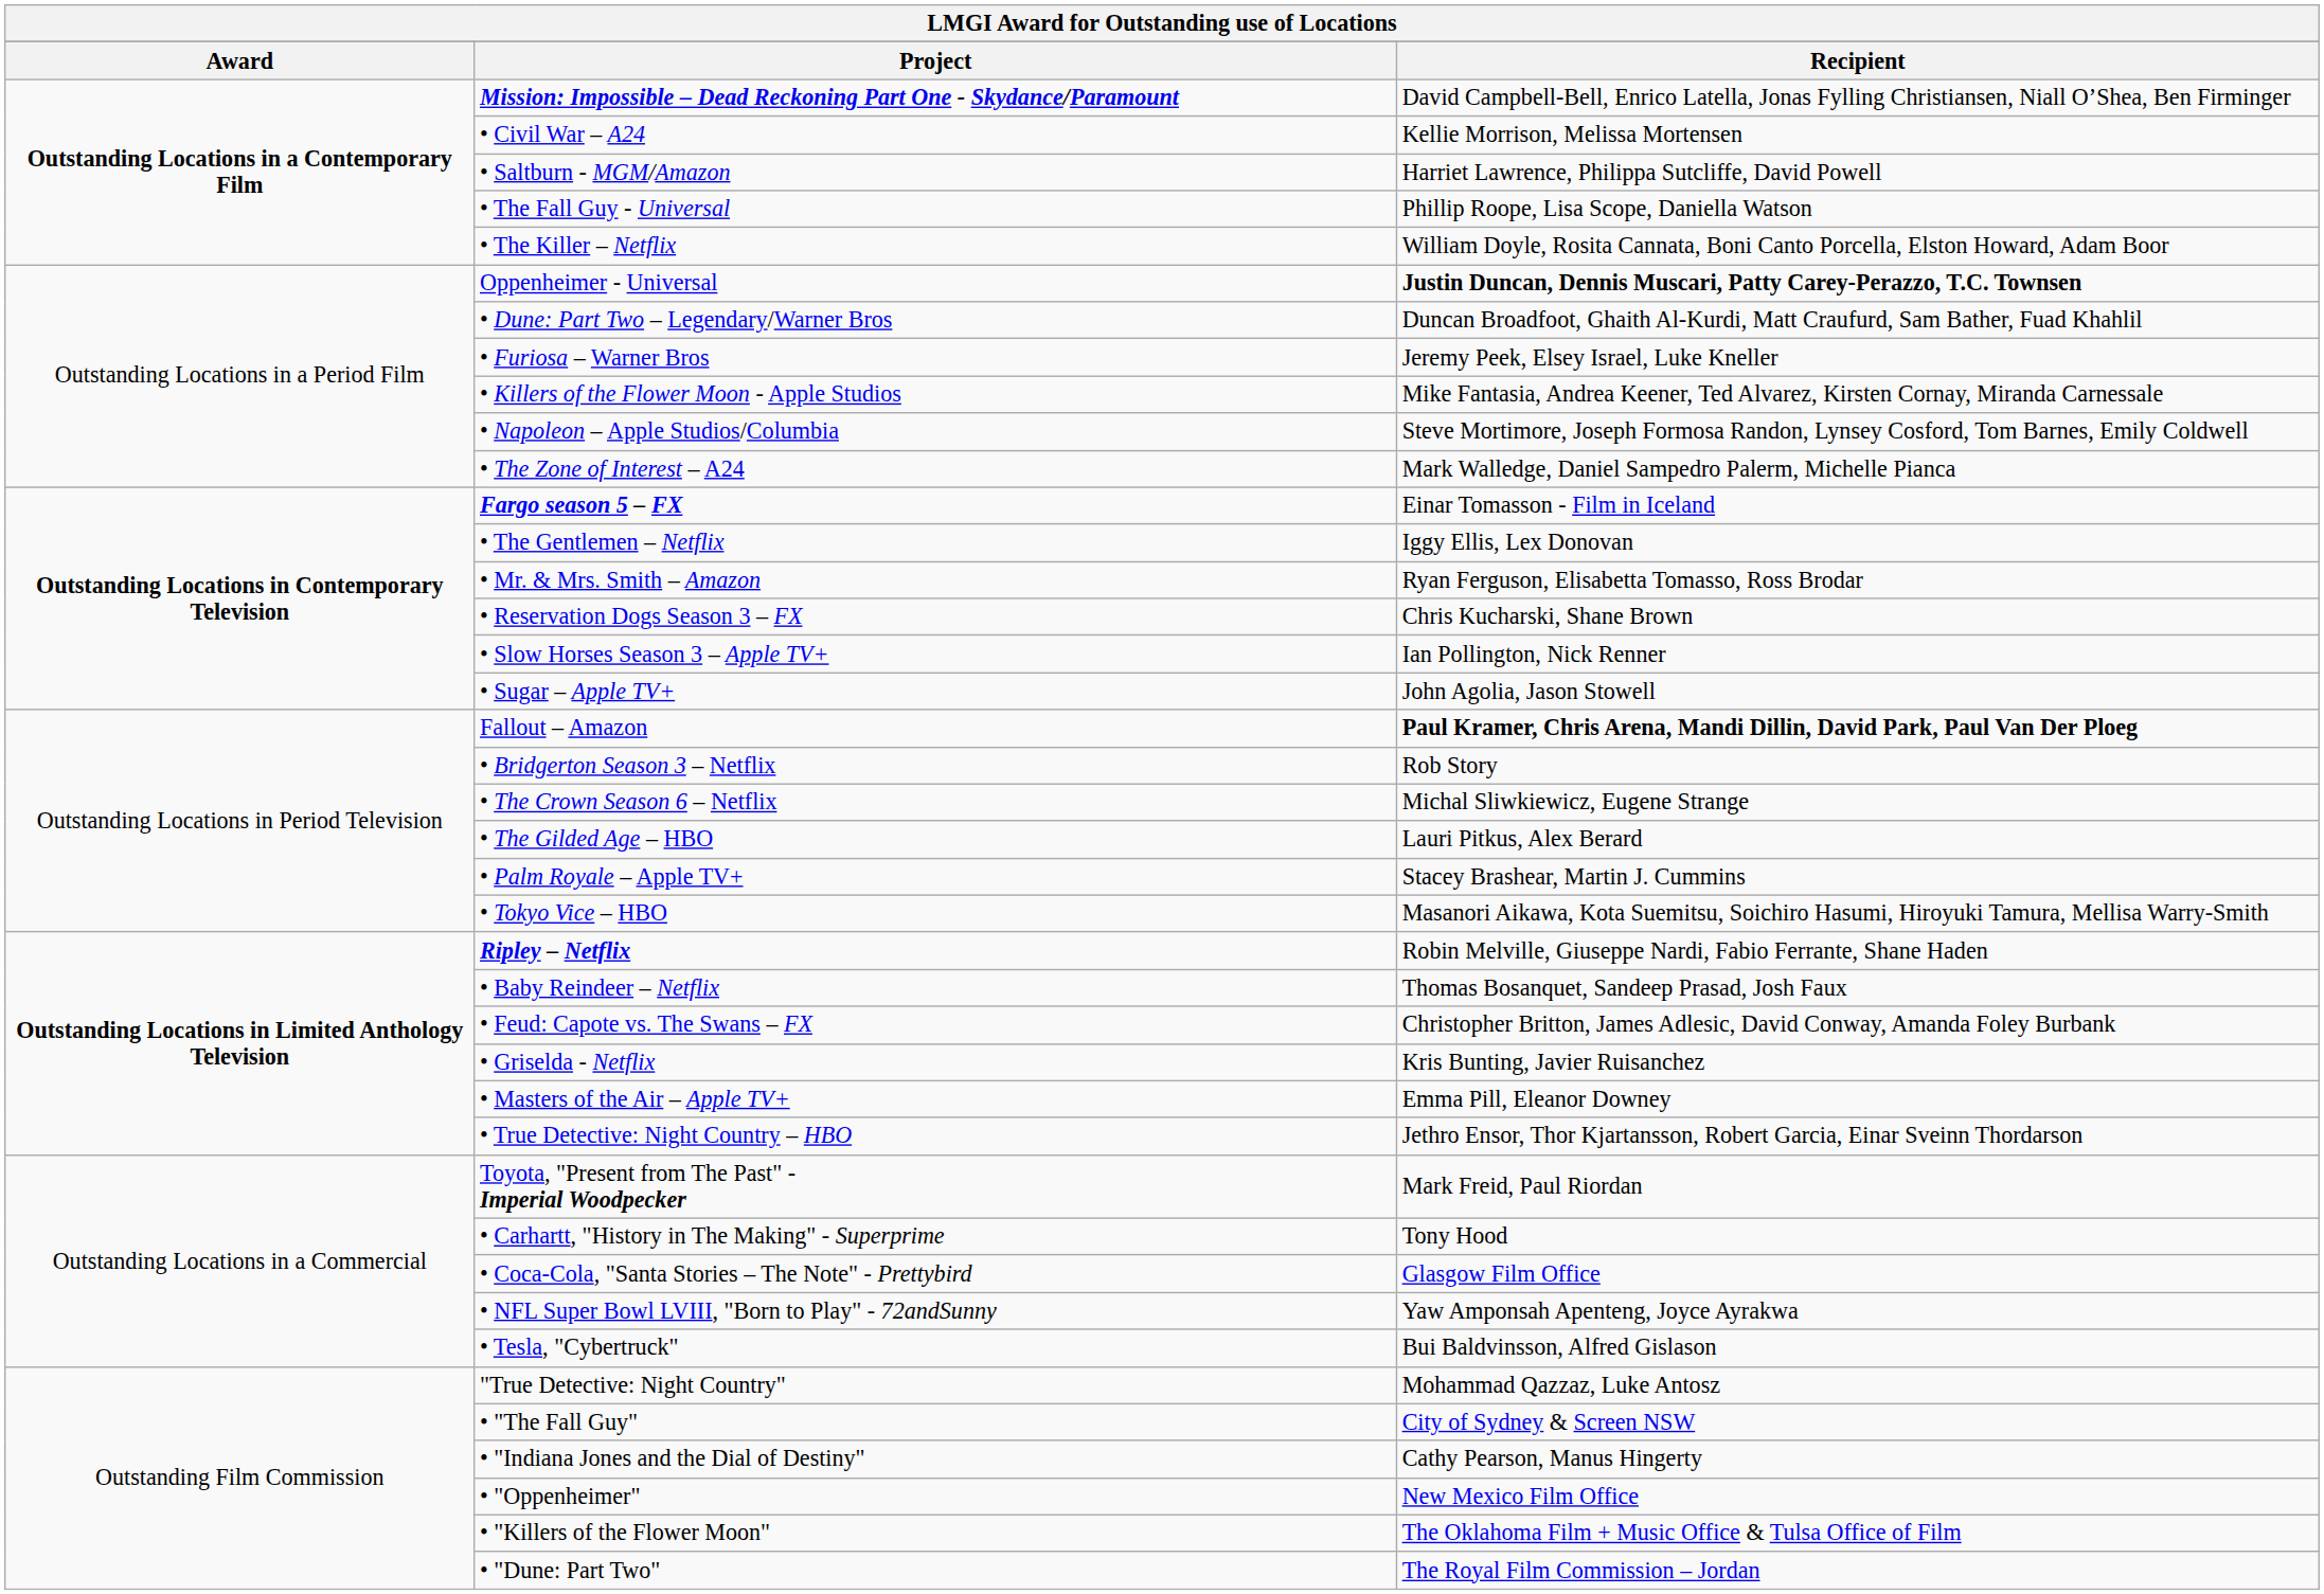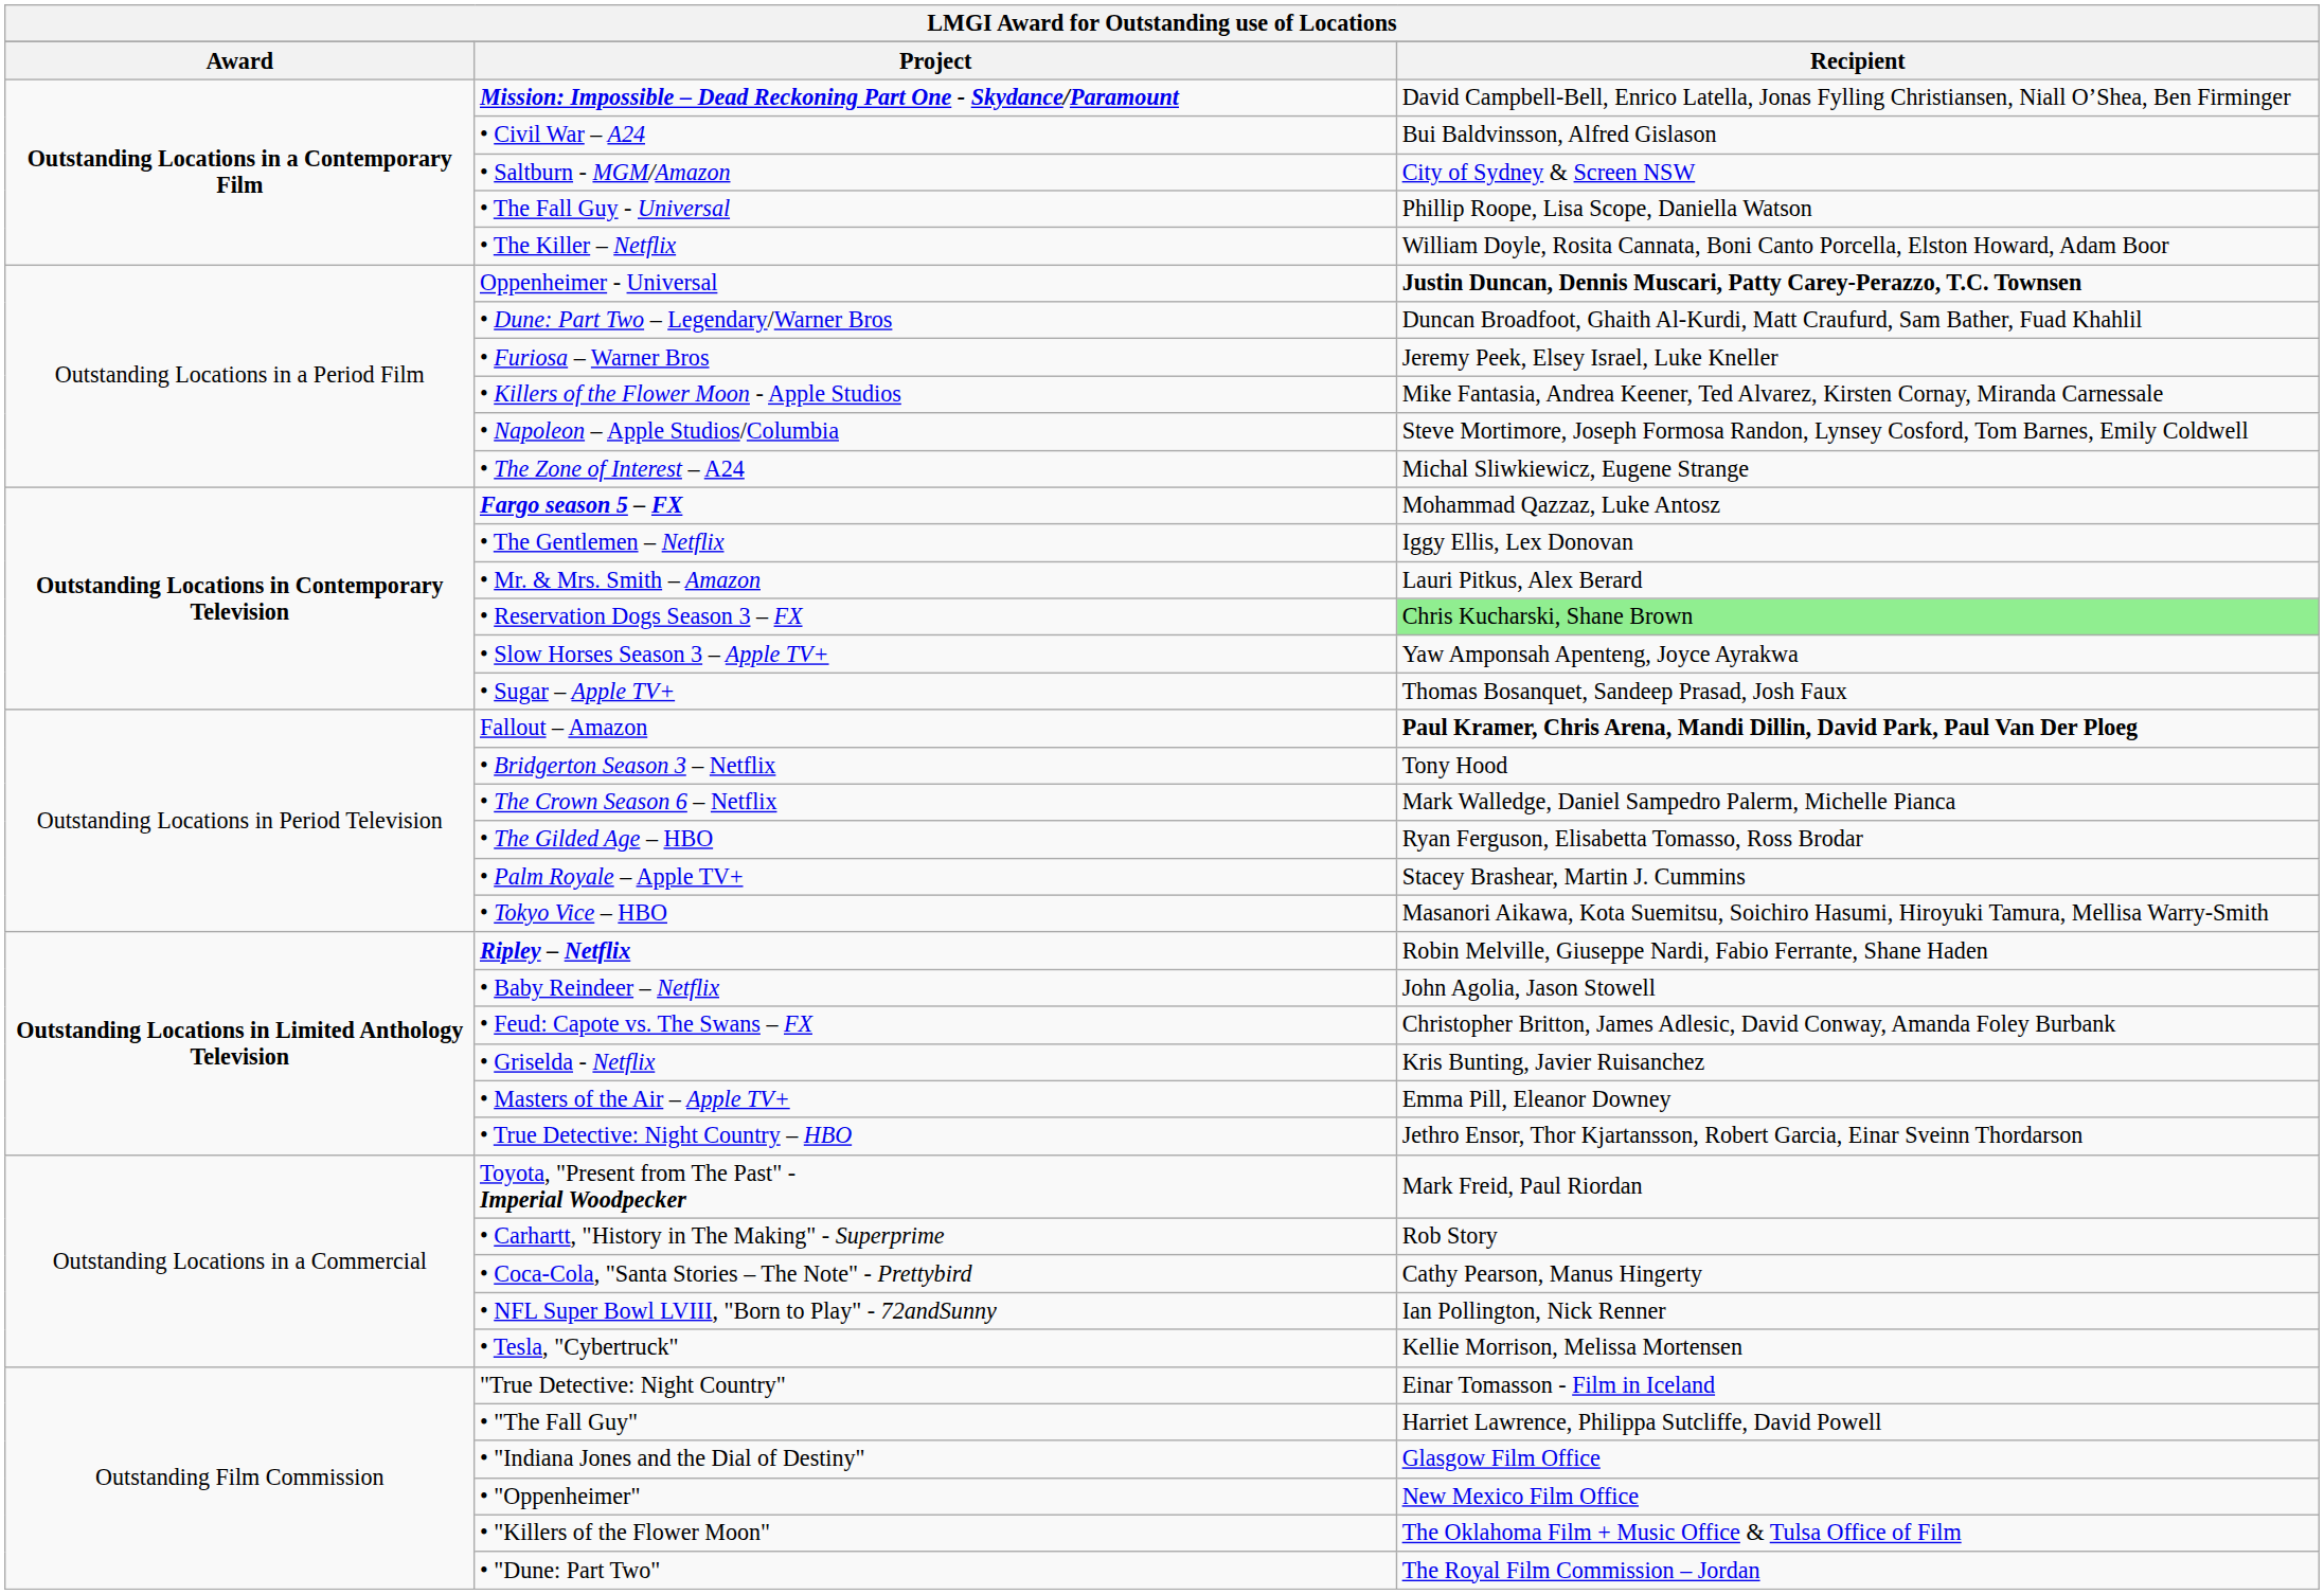 <table class=wikitable width="100%">
 <tr>
 <th colspan="3">LMGI Award for Outstanding use of Locations</th>
 </tr>
 <tr>
 </tr>
 <tr>
 <th width="200"><strong>Award</strong></th>
 <th width="400"><strong>Project</strong></th>
 <th width="400"><strong>Recipient</strong></th>
 </tr>
 <tr>
 <td rowspan="5" style="text-align:center;"><strong>Outstanding Locations in a Contemporary Film</strong></td>
 <td><strong><em><a href='#'>Mission: Impossible – Dead Reckoning Part One</a><em> - <a href='#'>Skydance</a>/<a href='#'>Paramount</a><strong></td>
 <td></strong>David Campbell-Bell, Enrico Latella, Jonas Fylling Christiansen, Niall O’Shea, Ben Firminger<strong></td>
 </tr>
 <tr>
 <td>• </em><a href='#'>Civil War</a><em> – <a href='#'>A24</a></td>
-<td>Kellie Morrison, Melissa Mortensen</td>
+<td>Bui Baldvinsson, Alfred Gislason</td>
 </tr>
 <tr>
 <td>• </em><a href='#'>Saltburn</a><em> - <a href='#'>MGM</a>/<a href='#'>Amazon</a></td>
-<td>Harriet Lawrence, Philippa Sutcliffe, David Powell</td>
+<td><a href='#'>City of Sydney</a> & <a href='#'>Screen NSW</a></td>
 </tr>
 <tr>
 <td>• </em><a href='#'>The Fall Guy</a><em> - <a href='#'>Universal</a></td>
 <td>Phillip Roope, Lisa Scope, Daniella Watson</td>
 </tr>
 <tr>
 <td>• </em><a href='#'>The Killer</a><em> – <a href='#'>Netflix</a></td>
 <td>William Doyle, Rosita Cannata, Boni Canto Porcella, Elston Howard, Adam Boor</td>
 </tr>
 <tr>
 <td rowspan="6" style="text-align:center;"></strong>Outstanding Locations in a Period Film<strong></td>
 <td></em></strong><a href='#'>Oppenheimer</a></em> - <a href='#'>Universal</a></strong></td>
 <td><strong>Justin Duncan, Dennis Muscari, Patty Carey-Perazzo, T.C. Townsen</strong></td>
 </tr>
 <tr>
 <td>• <em><a href='#'>Dune: Part Two</a></em> – <a href='#'>Legendary</a>/<a href='#'>Warner Bros</a></td>
 <td>Duncan Broadfoot, Ghaith Al-Kurdi, Matt Craufurd, Sam Bather, Fuad Khahlil</td>
 </tr>
 <tr>
 <td>• <em><a href='#'>Furiosa</a></em> – <a href='#'>Warner Bros</a></td>
 <td>Jeremy Peek, Elsey Israel, Luke Kneller</td>
 </tr>
 <tr>
 <td>• <em><a href='#'>Killers of the Flower Moon</a></em> - <a href='#'>Apple Studios</a></td>
 <td>Mike Fantasia, Andrea Keener, Ted Alvarez, Kirsten Cornay, Miranda Carnessale</td>
 </tr>
 <tr>
 <td>• <em><a href='#'>Napoleon</a></em> – <a href='#'>Apple Studios</a>/<a href='#'>Columbia</a></td>
 <td>Steve Mortimore, Joseph Formosa Randon, Lynsey Cosford, Tom Barnes, Emily Coldwell</td>
 </tr>
 <tr>
 <td>• <em><a href='#'>The Zone of Interest</a></em> – <a href='#'>A24</a></td>
-<td>Mark Walledge, Daniel Sampedro Palerm, Michelle Pianca</td>
+<td>Michal Sliwkiewicz, Eugene Strange</td>
 </tr>
 <tr>
 <td rowspan="6" style="text-align:center;"><strong>Outstanding Locations in Contemporary Television</strong></td>
 <td><strong><em><a href='#'>Fargo season 5</a><em> – <a href='#'>FX</a><strong></td>
-<td></strong>Einar Tomasson - <a href='#'>Film in Iceland</a><strong></td>
+<td></strong>Mohammad Qazzaz, Luke Antosz<strong></td>
 </tr>
 <tr>
 <td>• </em><a href='#'>The Gentlemen</a><em> – <a href='#'>Netflix</a></td>
 <td>Iggy Ellis, Lex Donovan</td>
 </tr>
 <tr>
 <td>• </em><a href='#'>Mr. & Mrs. Smith</a><em> – <a href='#'>Amazon</a></td>
-<td>Ryan Ferguson, Elisabetta Tomasso, Ross Brodar</td>
+<td>Lauri Pitkus, Alex Berard</td>
 </tr>
 <tr>
 <td>• </em><a href='#'>Reservation Dogs Season 3</a><em> –  <a href='#'>FX</a></td>
-<td>Chris Kucharski, Shane Brown</td>
+<td style="background: lightgreen;">Chris Kucharski, Shane Brown</td>
 </tr>
 <tr>
 <td>• </em><a href='#'>Slow Horses Season 3</a><em> – <a href='#'>Apple TV+</a></td>
-<td>Ian Pollington, Nick Renner</td>
+<td>Yaw Amponsah Apenteng, Joyce Ayrakwa</td>
 </tr>
 <tr>
 <td>• </em><a href='#'>Sugar</a><em> – <a href='#'>Apple TV+</a></td>
-<td>John Agolia, Jason Stowell</td>
+<td>Thomas Bosanquet, Sandeep Prasad, Josh Faux</td>
 </tr>
 <tr>
 <td rowspan="6" style="text-align:center;"></strong>Outstanding Locations in Period Television<strong></td>
 <td></em></strong><a href='#'>Fallout</a></em> – <a href='#'>Amazon</a></strong></td>
 <td><strong>Paul Kramer, Chris Arena, Mandi Dillin, David Park, Paul Van Der Ploeg</strong></td>
 </tr>
 <tr>
 <td>• <em><a href='#'>Bridgerton Season 3</a></em> – <a href='#'>Netflix</a></td>
-<td>Rob Story</td>
+<td>Tony Hood</td>
 </tr>
 <tr>
 <td>• <em><a href='#'>The Crown Season 6</a></em> – <a href='#'>Netflix</a></td>
-<td>Michal Sliwkiewicz, Eugene Strange</td>
+<td>Mark Walledge, Daniel Sampedro Palerm, Michelle Pianca</td>
 </tr>
 <tr>
 <td>• <em><a href='#'>The Gilded Age</a></em> – <a href='#'>HBO</a></td>
-<td>Lauri Pitkus, Alex Berard</td>
+<td>Ryan Ferguson, Elisabetta Tomasso, Ross Brodar</td>
 </tr>
 <tr>
 <td>• <em><a href='#'>Palm Royale</a></em> –  <a href='#'>Apple TV+</a></td>
 <td>Stacey Brashear, Martin J. Cummins</td>
 </tr>
 <tr>
 <td>• <em><a href='#'>Tokyo Vice</a></em> –  <a href='#'>HBO</a></td>
 <td>Masanori Aikawa, Kota Suemitsu, Soichiro Hasumi, Hiroyuki Tamura, Mellisa Warry-Smith</td>
 </tr>
 <tr>
 <td rowspan="6" style="text-align:center;"><strong>Outstanding Locations in Limited Anthology Television</strong></td>
 <td><strong><em><a href='#'>Ripley</a><em> – <a href='#'>Netflix</a><strong></td>
 <td></strong>Robin Melville, Giuseppe Nardi, Fabio Ferrante, Shane Haden<strong></td>
 </tr>
 <tr>
 <td>• </em><a href='#'>Baby Reindeer</a><em> – <a href='#'>Netflix</a></td>
-<td>Thomas Bosanquet, Sandeep Prasad, Josh Faux</td>
+<td>John Agolia, Jason Stowell</td>
 </tr>
 <tr>
 <td>• </em><a href='#'>Feud: Capote vs. The Swans</a><em> –  <a href='#'>FX</a></td>
 <td>Christopher Britton, James Adlesic, David Conway, Amanda Foley Burbank</td>
 </tr>
 <tr>
 <td>• </em><a href='#'>Griselda</a><em> - <a href='#'>Netflix</a></td>
 <td>Kris Bunting, Javier Ruisanchez</td>
 </tr>
 <tr>
 <td>• </em><a href='#'>Masters of the Air</a><em> – <a href='#'>Apple TV+</a></td>
 <td>Emma Pill, Eleanor Downey</td>
 </tr>
 <tr>
 <td>• </em><a href='#'>True Detective: Night Country</a><em> – <a href='#'>HBO</a></td>
 <td>Jethro Ensor, Thor Kjartansson, Robert Garcia, Einar Sveinn Thordarson</td>
 </tr>
 <tr>
 <td rowspan="5" style="text-align:center;"></strong>Outstanding Locations in a Commercial<strong></td>
 <td></strong><a href='#'>Toyota</a>, </em>"Present from The Past"<em> -<strong><br>Imperial Woodpecker</td>
 <td></strong>Mark Freid, Paul Riordan<strong></td>
 </tr>
 <tr>
 <td>• <a href='#'>Carhartt</a>, </em>"History in The Making"<em> - Superprime</td>
-<td>Tony Hood</td>
+<td>Rob Story</td>
 </tr>
 <tr>
 <td>• <a href='#'>Coca-Cola</a>, </em>"Santa Stories – The Note"<em> - Prettybird</td>
-<td><a href='#'>Glasgow Film Office</a></td>
+<td>Cathy Pearson, Manus Hingerty</td>
 </tr>
 <tr>
 <td>• <a href='#'>NFL Super Bowl LVIII</a>, </em>"Born to Play"<em> - 72andSunny</td>
-<td>Yaw Amponsah Apenteng, Joyce Ayrakwa</td>
+<td>Ian Pollington, Nick Renner</td>
 </tr>
 <tr>
 <td>• <a href='#'>Tesla</a>, </em>"Cybertruck"<em></td>
-<td>Bui Baldvinsson, Alfred Gislason</td>
+<td>Kellie Morrison, Melissa Mortensen</td>
 </tr>
 <tr>
 <td rowspan="6" style="text-align:center;"></strong>Outstanding Film Commission<strong></td>
 <td></em></strong>"True Detective: Night Country"<strong><em></td>
-<td></strong>Mohammad Qazzaz, Luke Antosz<strong></td>
+<td></strong>Einar Tomasson - <a href='#'>Film in Iceland</a><strong></td>
 </tr>
 <tr>
 <td>• </em>"The Fall Guy"<em></td>
-<td><a href='#'>City of Sydney</a> & <a href='#'>Screen NSW</a></td>
+<td>Harriet Lawrence, Philippa Sutcliffe, David Powell</td>
 </tr>
 <tr>
 <td>• </em>"Indiana Jones and the Dial of Destiny"<em></td>
-<td>Cathy Pearson, Manus Hingerty</td>
+<td><a href='#'>Glasgow Film Office</a></td>
 </tr>
 <tr>
 <td>• </em>"Oppenheimer"<em></td>
 <td><a href='#'>New Mexico Film Office</a></td>
 </tr>
 <tr>
 <td>• </em>"Killers of the Flower Moon"<em></td>
 <td><a href='#'>The Oklahoma Film + Music Office</a> & <a href='#'>Tulsa Office of Film</a></td>
 </tr>
 <tr>
 <td>• </em>"Dune: Part Two"<em></td>
 <td><a href='#'>The Royal Film Commission – Jordan</a></td>
 </tr>
 <tr>
 </tr>
 </table>
